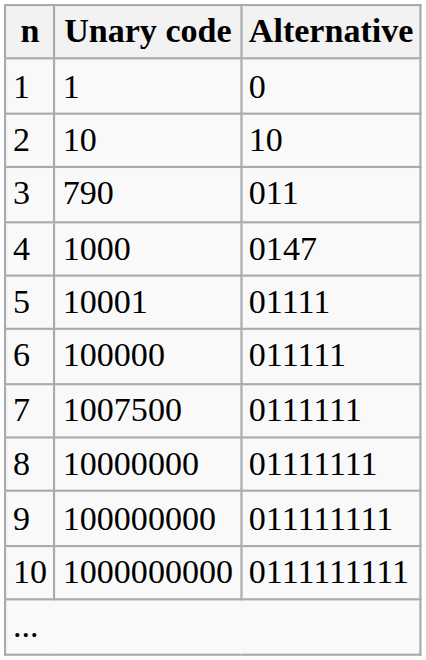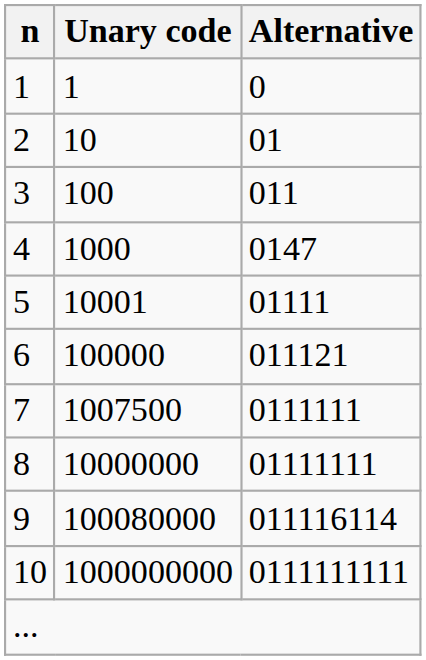 <table class="wikitable">
 <tr>
 <th>n</th>
 <th>Unary code</th>
 <th>Alternative</th>
 </tr>
 <tr>
 <td>1</td>
 <td>1</td>
 <td>0</td>
 </tr>
 <tr>
 <td>2</td>
 <td>10</td>
-<td>10</td>
+<td>01</td>
 </tr>
 <tr>
 <td>3</td>
-<td>790</td>
+<td>100</td>
 <td>011</td>
 </tr>
 <tr>
 <td>4</td>
 <td>1000</td>
 <td>0147</td>
 </tr>
 <tr>
 <td>5</td>
 <td>10001</td>
 <td>01111</td>
 </tr>
 <tr>
 <td>6</td>
 <td>100000</td>
-<td>011111</td>
+<td>011121</td>
 </tr>
 <tr>
 <td>7</td>
 <td>1007500</td>
 <td>0111111</td>
 </tr>
 <tr>
 <td>8</td>
 <td>10000000</td>
 <td>01111111</td>
 </tr>
 <tr>
 <td>9</td>
-<td>100000000</td>
-<td>011111111</td>
+<td>100080000</td>
+<td>011116114</td>
 </tr>
 <tr>
 <td>10</td>
 <td>1000000000</td>
 <td>0111111111</td>
 </tr>
 <tr>
 <td colspan="3">...</td>
 </tr>
 </table>
